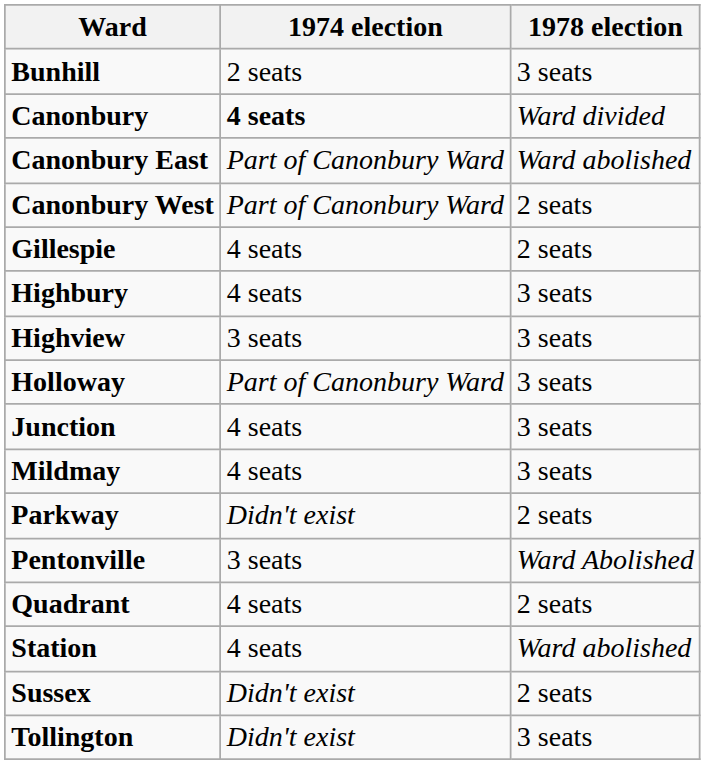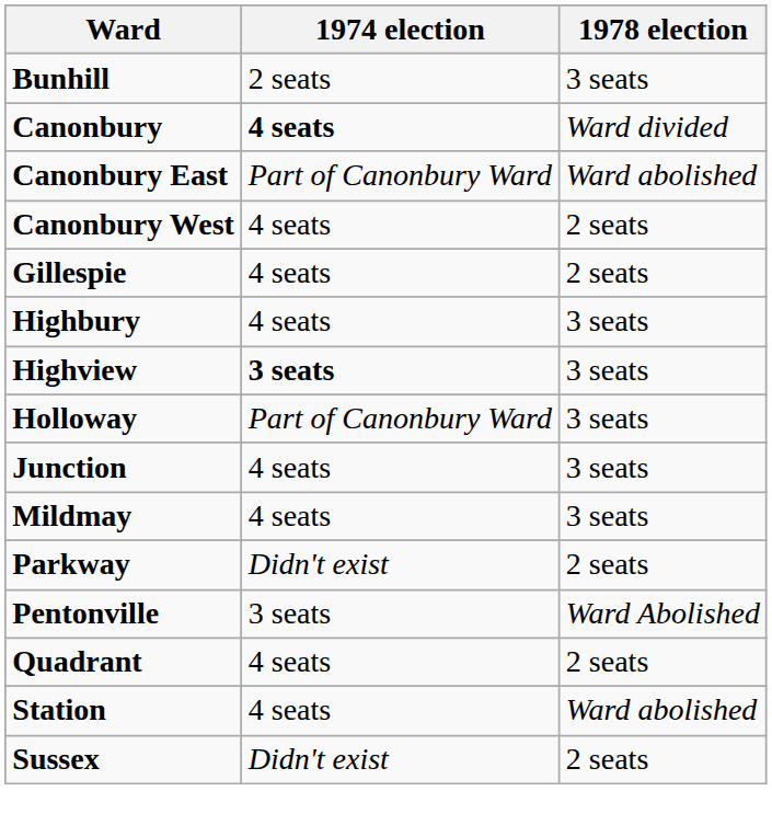 <table class="wikitable">
 <tr>
 <th>Ward</th>
 <th>1974 election</th>
 <th>1978 election</th>
 </tr>
 <tr>
 <td><strong>Bunhill</strong></td>
 <td>2 seats</td>
 <td>3 seats</td>
 </tr>
 <tr>
 <td><strong>Canonbury</strong></td>
 <td><strong>4 seats</strong></td>
 <td><em>Ward divided</em></td>
 </tr>
 <tr>
 <td><strong>Canonbury East</strong></td>
 <td><em>Part of Canonbury Ward</em></td>
 <td><em>Ward abolished</em></td>
 </tr>
 <tr>
 <td><strong>Canonbury West</strong></td>
-<td><em>Part of Canonbury Ward</em></td>
+<td>4 seats</td>
 <td>2 seats</td>
 </tr>
 <tr>
 <td><strong>Gillespie</strong></td>
 <td>4 seats</td>
 <td>2 seats</td>
 </tr>
 <tr>
 <td><strong>Highbury</strong></td>
 <td>4 seats</td>
 <td>3 seats</td>
 </tr>
 <tr>
 <td><strong>Highview</strong></td>
-<td>3 seats</td>
+<td><strong>3 seats</strong></td>
 <td>3 seats</td>
 </tr>
 <tr>
 <td><strong>Holloway</strong></td>
 <td><em>Part of Canonbury Ward</em></td>
 <td>3 seats</td>
 </tr>
 <tr>
 <td><strong>Junction</strong></td>
 <td>4 seats</td>
 <td>3 seats</td>
 </tr>
 <tr>
 <td><strong>Mildmay</strong></td>
 <td>4 seats</td>
 <td>3 seats</td>
 </tr>
 <tr>
 <td><strong>Parkway</strong></td>
 <td><em>Didn't exist</em></td>
 <td>2 seats</td>
 </tr>
 <tr>
 <td><strong>Pentonville</strong></td>
 <td>3 seats</td>
 <td><em>Ward Abolished</em></td>
 </tr>
 <tr>
 <td><strong>Quadrant</strong></td>
 <td>4 seats</td>
 <td>2 seats</td>
 </tr>
 <tr>
 <td><strong>Station</strong></td>
 <td>4 seats</td>
 <td><em>Ward abolished</em></td>
 </tr>
 <tr>
 <td><strong>Sussex</strong></td>
 <td><em>Didn't exist</em></td>
 <td>2 seats</td>
 </tr>
-<tr>
-<td><strong>Tollington</strong></td>
-<td><em>Didn't exist</em></td>
-<td>3 seats</td>
-</tr>
 </table>
